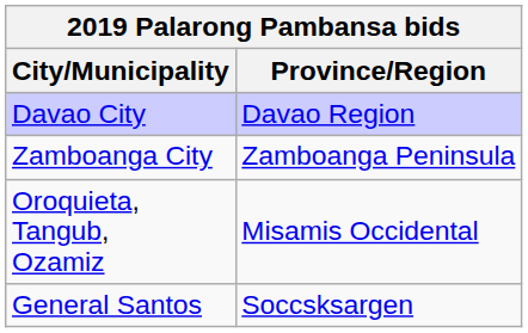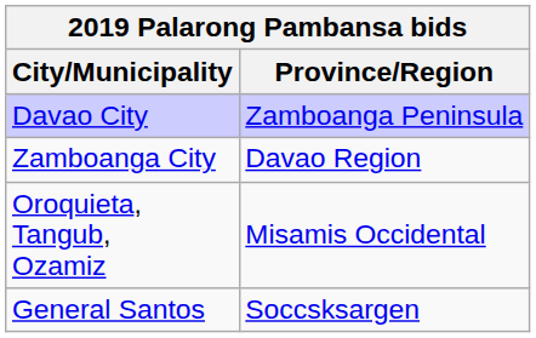 <table class="wikitable sortable" style="text-align:left">
 <tr>
 <th colspan=3>2019 Palarong Pambansa bids</th>
 </tr>
 <tr>
 <th>City/Municipality</th>
 <th>Province/Region</th>
 </tr>
 <tr bgcolor=ccccff>
 <td><a href='#'>Davao City</a></td>
-<td><a href='#'>Davao Region</a></td>
+<td><a href='#'>Zamboanga Peninsula</a></td>
 </tr>
 <tr>
 <td><a href='#'>Zamboanga City</a></td>
-<td><a href='#'>Zamboanga Peninsula</a></td>
+<td><a href='#'>Davao Region</a></td>
 </tr>
 <tr>
 <td><a href='#'>Oroquieta</a>, <br><a href='#'>Tangub</a>, <br><a href='#'>Ozamiz</a></td>
 <td><a href='#'>Misamis Occidental</a></td>
 </tr>
 <tr>
 <td><a href='#'>General Santos</a></td>
 <td><a href='#'>Soccsksargen</a></td>
 </tr>
 </table>
